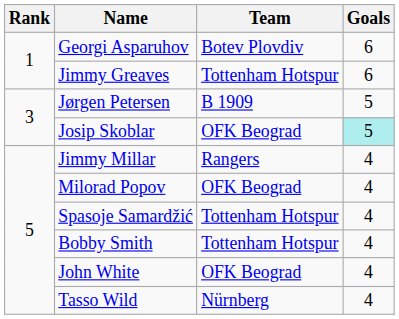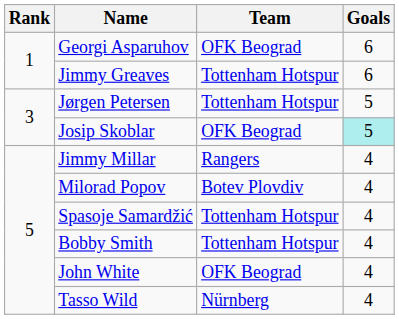 <table class="wikitable" style="text-align:center">
 <tr>
 <th>Rank</th>
 <th>Name</th>
 <th>Team</th>
 <th>Goals</th>
 </tr>
 <tr>
 <td rowspan="2">1</td>
 <td align="left"> <a href='#'>Georgi Asparuhov</a></td>
-<td align="left"> <a href='#'>Botev Plovdiv</a></td>
+<td align="left"> <a href='#'>OFK Beograd</a></td>
 <td>6</td>
 </tr>
 <tr>
 <td align="left"> <a href='#'>Jimmy Greaves</a></td>
 <td align="left"> <a href='#'>Tottenham Hotspur</a></td>
 <td>6</td>
 </tr>
 <tr>
 <td rowspan="2">3</td>
 <td align="left"> <a href='#'>Jørgen Petersen</a></td>
-<td align="left"> <a href='#'>B 1909</a></td>
+<td align="left"> <a href='#'>Tottenham Hotspur</a></td>
 <td>5</td>
 </tr>
 <tr>
 <td align="left"> <a href='#'>Josip Skoblar</a></td>
 <td align="left"> <a href='#'>OFK Beograd</a></td>
 <td style="background: paleturquoise;">5</td>
 </tr>
 <tr>
 <td rowspan="6">5</td>
 <td align="left"> <a href='#'>Jimmy Millar</a></td>
 <td align="left"> <a href='#'>Rangers</a></td>
 <td>4</td>
 </tr>
 <tr>
 <td align="left"> <a href='#'>Milorad Popov</a></td>
-<td align="left"> <a href='#'>OFK Beograd</a></td>
+<td align="left"> <a href='#'>Botev Plovdiv</a></td>
 <td>4</td>
 </tr>
 <tr>
 <td align="left"> <a href='#'>Spasoje Samardžić</a></td>
 <td align="left"> <a href='#'>Tottenham Hotspur</a></td>
 <td>4</td>
 </tr>
 <tr>
 <td align="left"> <a href='#'>Bobby Smith</a></td>
 <td align="left"> <a href='#'>Tottenham Hotspur</a></td>
 <td>4</td>
 </tr>
 <tr>
 <td align="left"> <a href='#'>John White</a></td>
 <td align="left"> <a href='#'>OFK Beograd</a></td>
 <td>4</td>
 </tr>
 <tr>
 <td align="left"> <a href='#'>Tasso Wild</a></td>
 <td align="left"> <a href='#'>Nürnberg</a></td>
 <td>4</td>
 </tr>
 </table>
